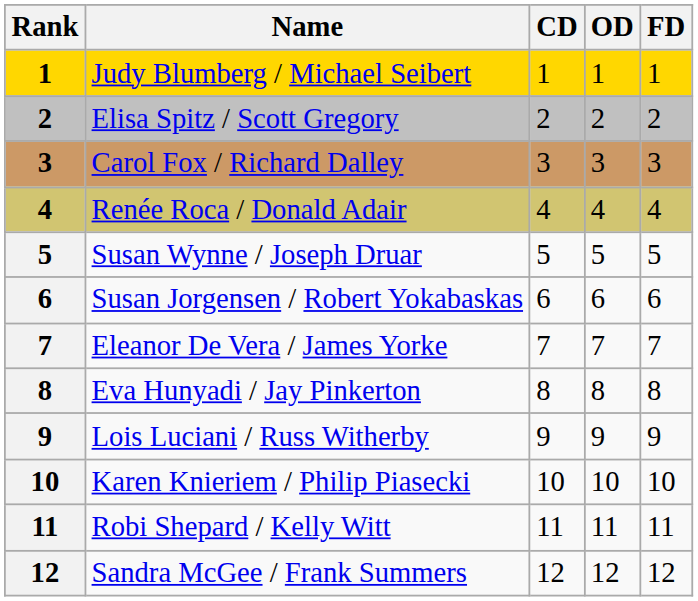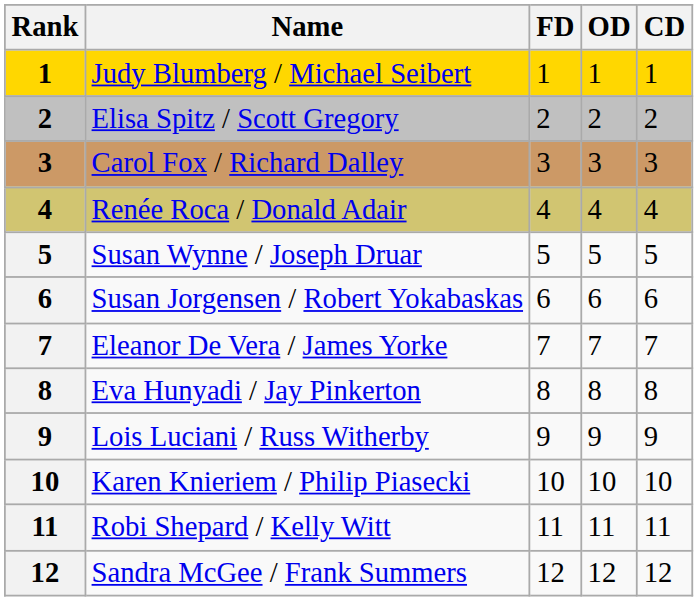 <table class="wikitable">
 <tr>
 <th>Rank</th>
 <th>Name</th>
+<th>FD</th>
+<th>OD</th>
 <th>CD</th>
-<th>OD</th>
-<th>FD</th>
 </tr>
 <tr bgcolor="gold">
 <td align="center"><strong>1</strong></td>
 <td><a href='#'>Judy Blumberg</a> / <a href='#'>Michael Seibert</a></td>
 <td>1</td>
 <td>1</td>
 <td>1</td>
 </tr>
 <tr bgcolor="silver">
 <td align="center"><strong>2</strong></td>
 <td><a href='#'>Elisa Spitz</a> / <a href='#'>Scott Gregory</a></td>
 <td>2</td>
 <td>2</td>
 <td>2</td>
 </tr>
 <tr bgcolor="cc9966">
 <td align="center"><strong>3</strong></td>
 <td><a href='#'>Carol Fox</a> / <a href='#'>Richard Dalley</a></td>
 <td>3</td>
 <td>3</td>
 <td>3</td>
 </tr>
 <tr bgcolor="d1c571">
 <td align="center"><strong>4</strong></td>
 <td><a href='#'>Renée Roca</a> / <a href='#'>Donald Adair</a></td>
 <td>4</td>
 <td>4</td>
 <td>4</td>
 </tr>
 <tr>
 <th>5</th>
 <td><a href='#'>Susan Wynne</a> / <a href='#'>Joseph Druar</a></td>
 <td>5</td>
 <td>5</td>
 <td>5</td>
 </tr>
 <tr>
 <th>6</th>
 <td><a href='#'>Susan Jorgensen</a> / <a href='#'>Robert Yokabaskas</a></td>
 <td>6</td>
 <td>6</td>
 <td>6</td>
 </tr>
 <tr>
 <th>7</th>
 <td><a href='#'>Eleanor De Vera</a> / <a href='#'>James Yorke</a></td>
 <td>7</td>
 <td>7</td>
 <td>7</td>
 </tr>
 <tr>
 <th>8</th>
 <td><a href='#'>Eva Hunyadi</a> / <a href='#'>Jay Pinkerton</a></td>
 <td>8</td>
 <td>8</td>
 <td>8</td>
 </tr>
 <tr>
 <th>9</th>
 <td><a href='#'>Lois Luciani</a> / <a href='#'>Russ Witherby</a></td>
 <td>9</td>
 <td>9</td>
 <td>9</td>
 </tr>
 <tr>
 <th>10</th>
 <td><a href='#'>Karen Knieriem</a> / <a href='#'>Philip Piasecki</a></td>
 <td>10</td>
 <td>10</td>
 <td>10</td>
 </tr>
 <tr>
 <th>11</th>
 <td><a href='#'>Robi Shepard</a> / <a href='#'>Kelly Witt</a></td>
 <td>11</td>
 <td>11</td>
 <td>11</td>
 </tr>
 <tr>
 <th>12</th>
 <td><a href='#'>Sandra McGee</a> / <a href='#'>Frank Summers</a></td>
 <td>12</td>
 <td>12</td>
 <td>12</td>
 </tr>
 </table>
